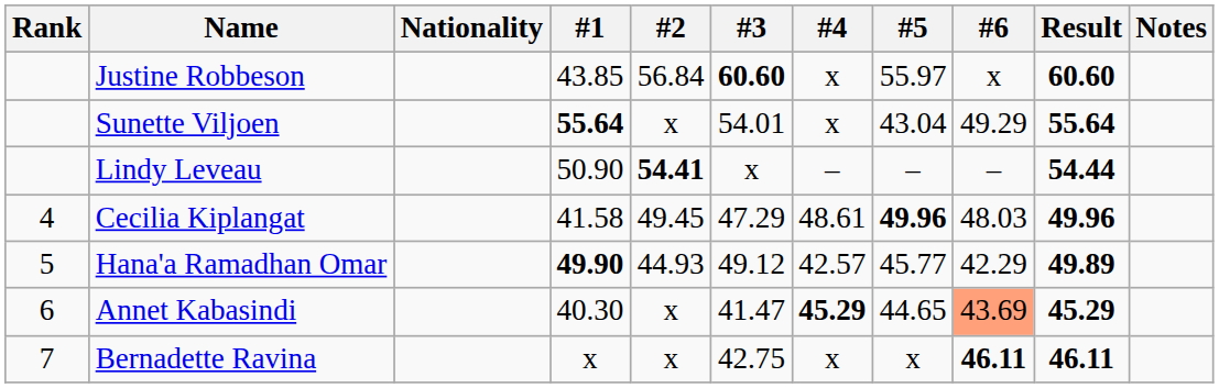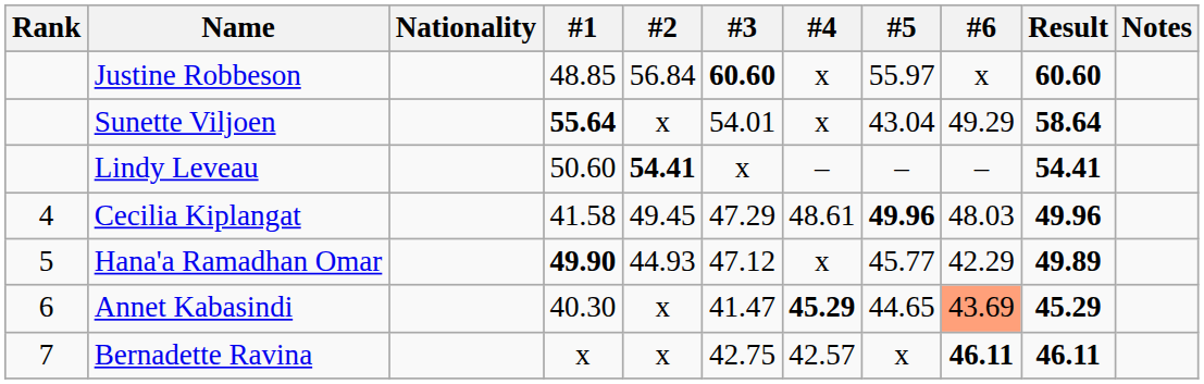 <table class="wikitable sortable" style="text-align:center">
 <tr>
 <th>Rank</th>
 <th>Name</th>
 <th>Nationality</th>
 <th>#1</th>
 <th>#2</th>
 <th>#3</th>
 <th>#4</th>
 <th>#5</th>
 <th>#6</th>
 <th>Result</th>
 <th>Notes</th>
 </tr>
 <tr>
 <td></td>
 <td align=left><a href='#'>Justine Robbeson</a></td>
 <td align=left></td>
-<td>43.85</td>
+<td>48.85</td>
 <td>56.84</td>
 <td><strong>60.60</strong></td>
 <td>x</td>
 <td>55.97</td>
 <td>x</td>
 <td><strong>60.60</strong></td>
 <td></td>
 </tr>
 <tr>
 <td></td>
 <td align=left><a href='#'>Sunette Viljoen</a></td>
 <td align=left></td>
 <td><strong>55.64</strong></td>
 <td>x</td>
 <td>54.01</td>
 <td>x</td>
 <td>43.04</td>
 <td>49.29</td>
-<td><strong>55.64</strong></td>
+<td><strong>58.64</strong></td>
 <td></td>
 </tr>
 <tr>
 <td></td>
 <td align=left><a href='#'>Lindy Leveau</a></td>
 <td align=left></td>
-<td>50.90</td>
+<td>50.60</td>
 <td><strong>54.41</strong></td>
 <td>x</td>
 <td>–</td>
 <td>–</td>
 <td>–</td>
-<td><strong>54.44</strong></td>
+<td><strong>54.41</strong></td>
 <td></td>
 </tr>
 <tr>
 <td>4</td>
 <td align=left><a href='#'>Cecilia Kiplangat</a></td>
 <td align=left></td>
 <td>41.58</td>
 <td>49.45</td>
 <td>47.29</td>
 <td>48.61</td>
 <td><strong>49.96</strong></td>
 <td>48.03</td>
 <td><strong>49.96</strong></td>
 <td></td>
 </tr>
 <tr>
 <td>5</td>
 <td align=left><a href='#'>Hana'a Ramadhan Omar</a></td>
 <td align=left></td>
 <td><strong>49.90</strong></td>
 <td>44.93</td>
-<td>49.12</td>
-<td>42.57</td>
+<td>47.12</td>
+<td>x</td>
 <td>45.77</td>
 <td>42.29</td>
 <td><strong>49.89</strong></td>
 <td></td>
 </tr>
 <tr>
 <td>6</td>
 <td align=left><a href='#'>Annet Kabasindi</a></td>
 <td align=left></td>
 <td>40.30</td>
 <td>x</td>
 <td>41.47</td>
 <td><strong>45.29</strong></td>
 <td>44.65</td>
 <td style="background: lightsalmon;">43.69</td>
 <td><strong>45.29</strong></td>
 <td></td>
 </tr>
 <tr>
 <td>7</td>
 <td align=left><a href='#'>Bernadette Ravina</a></td>
 <td align=left></td>
 <td>x</td>
 <td>x</td>
 <td>42.75</td>
-<td>x</td>
+<td>42.57</td>
 <td>x</td>
 <td><strong>46.11</strong></td>
 <td><strong>46.11</strong></td>
 <td></td>
 </tr>
 </table>
